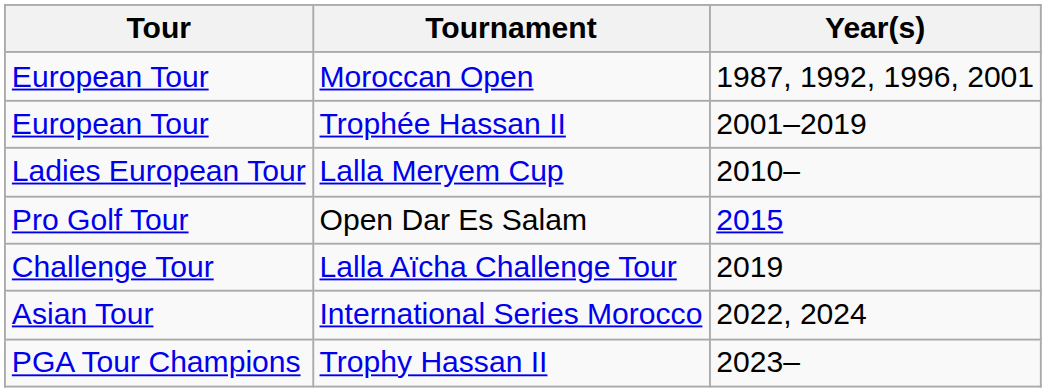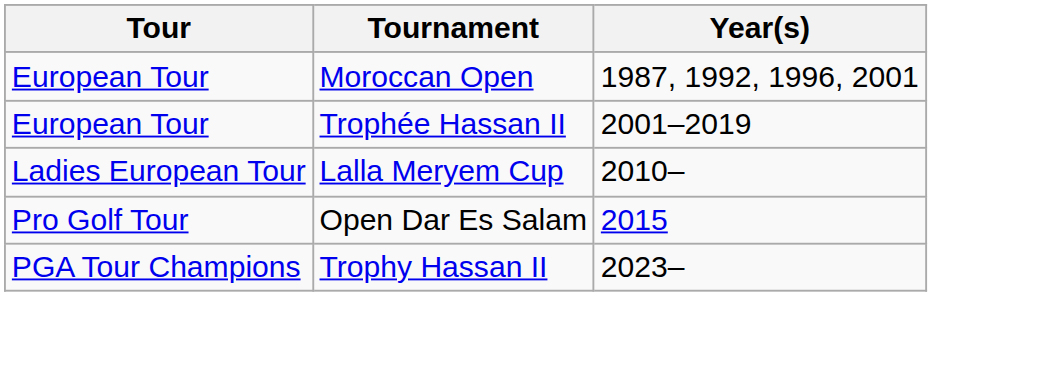 <table class="wikitable sortable">
 <tr>
 <th>Tour</th>
 <th>Tournament</th>
 <th>Year(s)</th>
 </tr>
 <tr>
 <td><a href='#'>European Tour</a></td>
 <td><a href='#'>Moroccan Open</a></td>
 <td>1987, 1992, 1996, 2001</td>
 </tr>
 <tr>
 <td><a href='#'>European Tour</a></td>
 <td><a href='#'>Trophée Hassan II</a></td>
 <td>2001–2019</td>
 </tr>
 <tr>
 <td><a href='#'>Ladies European Tour</a></td>
 <td><a href='#'>Lalla Meryem Cup</a></td>
 <td>2010–</td>
 </tr>
 <tr>
 <td><a href='#'>Pro Golf Tour</a></td>
 <td>Open Dar Es Salam</td>
 <td><a href='#'>2015</a></td>
 </tr>
 <tr>
-<td><a href='#'>Challenge Tour</a></td>
-<td><a href='#'>Lalla Aïcha Challenge Tour</a></td>
-<td>2019</td>
-</tr>
-<tr>
-<td><a href='#'>Asian Tour</a></td>
-<td><a href='#'>International Series Morocco</a></td>
-<td>2022, 2024</td>
-</tr>
-<tr>
 <td><a href='#'>PGA Tour Champions</a></td>
 <td><a href='#'>Trophy Hassan II</a></td>
 <td>2023–</td>
 </tr>
 </table>
